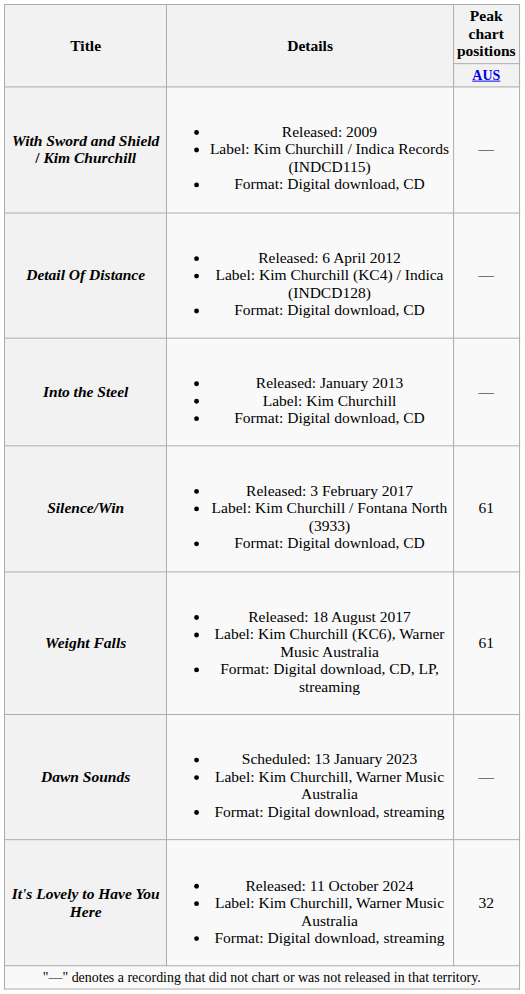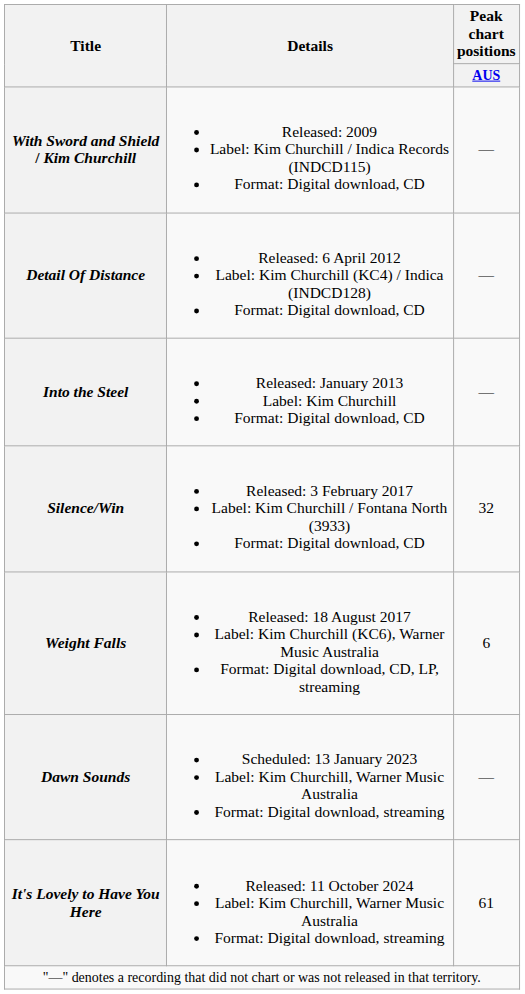 <table class="wikitable plainrowheaders" style="text-align:center;" border="1">
 <tr>
 <th scope="col" rowspan="2" style="width:10em;">Title</th>
 <th scope="col" rowspan="2" style="width:18em;">Details</th>
 <th scope="col" colspan="1">Peak chart positions</th>
 </tr>
 <tr>
 <th scope="col" style="width:3em;font-size:90%;"><a href='#'>AUS</a><br></th>
 </tr>
 <tr>
 <th scope="row"><em>With Sword and Shield</em> / <em>Kim Churchill</em></th>
 <td><br><ul><li>Released: 2009</li><li>Label: Kim Churchill / Indica Records (INDCD115)</li><li>Format: Digital download, CD</li></ul></td>
 <td>—</td>
 </tr>
 <tr>
 <th scope="row"><em>Detail Of Distance</em></th>
 <td><br><ul><li>Released: 6 April 2012</li><li>Label: Kim Churchill (KC4) / Indica (INDCD128)</li><li>Format: Digital download, CD</li></ul></td>
 <td>—</td>
 </tr>
 <tr>
 <th scope="row"><em>Into the Steel</em></th>
 <td><br><ul><li>Released: January 2013</li><li>Label: Kim Churchill </li><li>Format: Digital download, CD</li></ul></td>
 <td>—</td>
 </tr>
 <tr>
 <th scope="row"><em>Silence/Win</em></th>
 <td><br><ul><li>Released: 3 February 2017 </li><li>Label: Kim Churchill / Fontana North (3933)</li><li>Format: Digital download, CD</li></ul></td>
-<td>61</td>
+<td>32</td>
 </tr>
 <tr>
 <th scope="row"><em>Weight Falls</em></th>
 <td><br><ul><li>Released: 18 August 2017 </li><li>Label: Kim Churchill (KC6), Warner Music Australia</li><li>Format: Digital download, CD, LP, streaming</li></ul></td>
-<td>61</td>
+<td>6</td>
 </tr>
 <tr>
 <th scope="row"><em>Dawn Sounds</em></th>
 <td><br><ul><li>Scheduled: 13 January 2023</li><li>Label: Kim Churchill, Warner Music Australia</li><li>Format: Digital download, streaming</li></ul></td>
 <td>—</td>
 </tr>
 <tr>
 <th scope="row"><em>It's Lovely to Have You Here</em></th>
 <td><br><ul><li>Released: 11 October 2024</li><li>Label: Kim Churchill, Warner Music Australia</li><li>Format: Digital download, streaming</li></ul></td>
-<td>32</td>
+<td>61</td>
 </tr>
 <tr>
 <td colspan="13" style="font-size:90%">"—" denotes a recording that did not chart or was not released in that territory.</td>
 </tr>
 </table>
